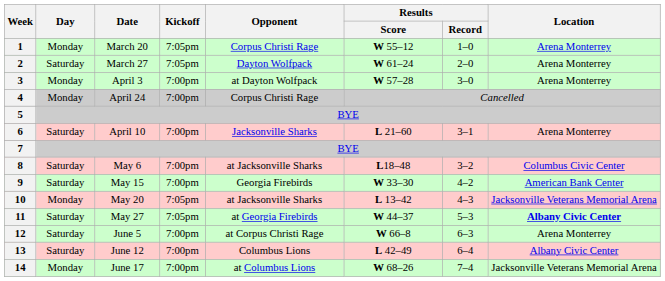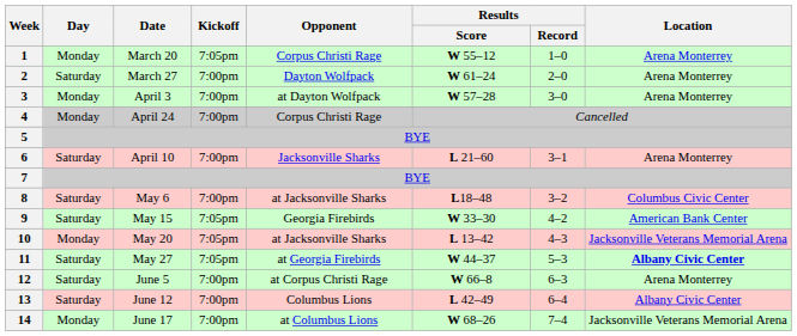 <table class="wikitable">
 <tr>
 <th rowspan="2" width="40">Week</th>
 <th rowspan="2" width="80">Day</th>
 <th rowspan="2" width="90">Date</th>
 <th rowspan="2" width="60">Kickoff</th>
 <th rowspan="2" width="200">Opponent</th>
 <th colspan="2" width="200">Results</th>
 <th rowspan="2" width="250">Location</th>
 </tr>
 <tr>
 <th width="140">Score</th>
 <th width="60">Record</th>
 </tr>
 <tr align="center" bgcolor=#CCFFCC>
 <th>1</th>
 <td>Monday</td>
 <td>March 20</td>
 <td>7:05pm</td>
 <td><a href='#'>Corpus Christi Rage</a></td>
 <td><strong>W</strong> 55–12</td>
 <td>1–0</td>
 <td><a href='#'>Arena Monterrey</a></td>
 </tr>
 <tr align="center" bgcolor=#CCFFCC>
 <th>2</th>
 <td>Saturday</td>
 <td>March 27</td>
-<td>7:05pm</td>
+<td>7:00pm</td>
 <td><a href='#'>Dayton Wolfpack</a></td>
 <td><strong>W</strong> 61–24</td>
 <td>2–0</td>
 <td>Arena Monterrey</td>
 </tr>
 <tr align="center" bgcolor=#CCFFCC>
 <th>3</th>
 <td>Monday</td>
 <td>April 3</td>
 <td>7:00pm</td>
 <td>at Dayton Wolfpack</td>
 <td><strong>W</strong> 57–28</td>
 <td>3–0</td>
 <td>Arena Monterrey</td>
 </tr>
 <tr align="center" bgcolor="#cccccc">
 <th>4</th>
 <td>Monday</td>
 <td>April 24</td>
 <td>7:00pm</td>
 <td>Corpus Christi Rage</td>
 <td colspan=3><em>Cancelled</em></td>
 </tr>
 <tr align="center" bgcolor="#CCCCCC">
 <th>5</th>
 <td colSpan=7><a href='#'>BYE</a></td>
 </tr>
 <tr align="center" bgcolor=#FFCCCC>
 <th>6</th>
 <td>Saturday</td>
 <td>April 10</td>
 <td>7:00pm</td>
 <td><a href='#'>Jacksonville Sharks</a></td>
 <td><strong>L</strong> 21–60</td>
 <td>3–1</td>
 <td>Arena Monterrey</td>
 </tr>
 <tr align="center" bgcolor="#CCCCCC">
 <th>7</th>
 <td colSpan=7><a href='#'>BYE</a></td>
 </tr>
 <tr align="center" bgcolor=#FFCCCC>
 <th>8</th>
 <td>Saturday</td>
 <td>May 6</td>
 <td>7:00pm</td>
 <td>at Jacksonville Sharks</td>
 <td><strong>L</strong>18–48</td>
 <td>3–2</td>
 <td><a href='#'>Columbus Civic Center</a></td>
 </tr>
 <tr align="center" bgcolor=#CCFFCC>
 <th>9</th>
 <td>Saturday</td>
 <td>May 15</td>
-<td>7:00pm</td>
+<td>7:05pm</td>
 <td>Georgia Firebirds</td>
 <td><strong>W</strong> 33–30</td>
 <td>4–2</td>
 <td><a href='#'>American Bank Center</a></td>
 </tr>
 <tr align="center" bgcolor=#FFCCCC>
 <th>10</th>
 <td>Monday</td>
 <td>May 20</td>
 <td>7:05pm</td>
 <td>at Jacksonville Sharks</td>
 <td><strong>L</strong> 13–42</td>
 <td>4–3</td>
 <td><a href='#'>Jacksonville Veterans Memorial Arena</a></td>
 </tr>
 <tr align="center" bgcolor=#CCFFCC>
 <th>11</th>
 <td>Saturday</td>
 <td>May 27</td>
 <td>7:05pm</td>
 <td>at <a href='#'>Georgia Firebirds</a></td>
 <td><strong>W</strong> 44–37</td>
 <td>5–3</td>
 <td><strong><a href='#'>Albany Civic Center</a></strong></td>
 </tr>
 <tr align="center" bgcolor=#CCFFCC>
 <th>12</th>
 <td>Saturday</td>
 <td>June 5</td>
 <td>7:00pm</td>
 <td>at Corpus Christi Rage</td>
 <td><strong>W</strong> 66–8</td>
 <td>6–3</td>
 <td>Arena Monterrey</td>
 </tr>
 <tr align="center" bgcolor=#FFCCCC>
 <th>13</th>
 <td>Saturday</td>
 <td>June 12</td>
 <td>7:00pm</td>
 <td>Columbus Lions</td>
 <td><strong>L</strong> 42–49</td>
 <td>6–4</td>
 <td><a href='#'>Albany Civic Center</a></td>
 </tr>
 <tr align="center" bgcolor=#CCFFCC>
 <th>14</th>
 <td>Monday</td>
 <td>June 17</td>
 <td>7:00pm</td>
 <td>at <a href='#'>Columbus Lions</a></td>
 <td><strong>W</strong> 68–26</td>
 <td>7–4</td>
 <td>Jacksonville Veterans Memorial Arena</td>
 </tr>
 </table>
